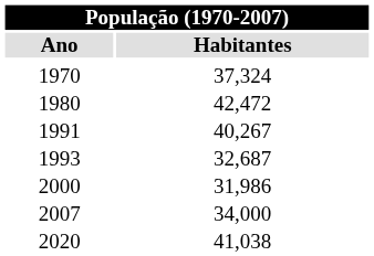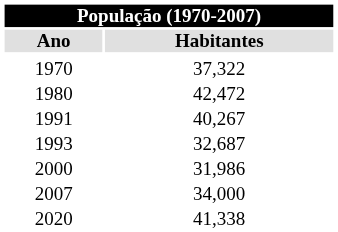 <table class="toc" cellpadding=0 cellspacing=2 width=20% align="right" style="text-align:center;clear:all; margin-right:8px; font-size:90%;">
 <tr bgcolor=black style="color:white">
 <th colspan=2>População (1970-2007)</th>
 </tr>
 <tr bgcolor=e0e0e0>
 <th rowspan=1 width 40%>Ano</th>
 <th rowspan=1 width 60%>Habitantes</th>
 </tr>
 <tr bgcolor=#efefef>
 </tr>
 <tr>
 <td>1970</td>
-<td>37,324</td>
+<td>37,322</td>
 </tr>
 <tr>
 <td>1980</td>
 <td>42,472</td>
 </tr>
 <tr>
 <td>1991</td>
 <td>40,267</td>
 </tr>
 <tr>
 <td>1993</td>
 <td>32,687</td>
 </tr>
 <tr>
 <td>2000</td>
 <td>31,986</td>
 </tr>
 <tr>
 <td>2007</td>
 <td>34,000</td>
 </tr>
 <tr>
 <td>2020</td>
-<td>41,038</td>
+<td>41,338</td>
 </tr>
 </table>
